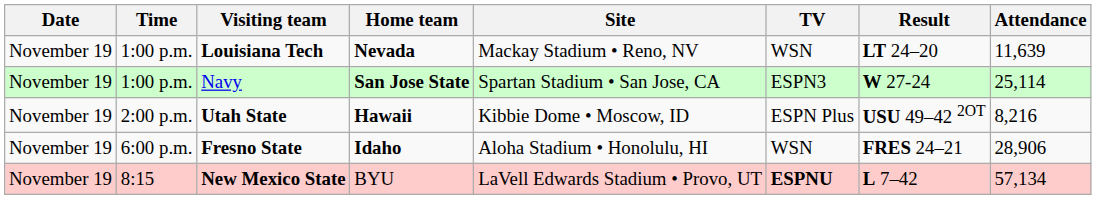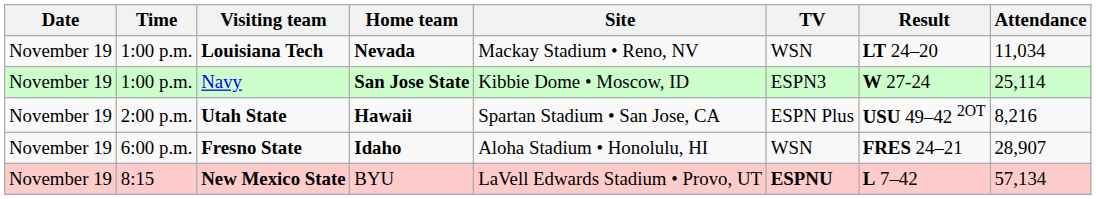 <table class="wikitable" style="font-size:95%;">
 <tr>
 <th>Date</th>
 <th>Time</th>
 <th>Visiting team</th>
 <th>Home team</th>
 <th>Site</th>
 <th>TV</th>
 <th>Result</th>
 <th>Attendance</th>
 </tr>
 <tr style=>
 <td>November 19</td>
 <td>1:00 p.m.</td>
 <td><strong>Louisiana Tech</strong></td>
 <td><strong>Nevada</strong></td>
 <td>Mackay Stadium • Reno, NV</td>
 <td>WSN</td>
 <td><strong>LT</strong> 24–20</td>
-<td>11,639</td>
+<td>11,034</td>
 </tr>
 <tr style="background:#cfc;">
 <td>November 19</td>
 <td>1:00 p.m.</td>
 <td><a href='#'>Navy</a></td>
 <td><strong>San Jose State</strong></td>
-<td>Spartan Stadium • San Jose, CA</td>
+<td>Kibbie Dome • Moscow, ID</td>
 <td>ESPN3</td>
 <td><strong>W</strong> 27-24</td>
 <td>25,114</td>
 </tr>
 <tr style=>
 <td>November 19</td>
 <td>2:00 p.m.</td>
 <td><strong>Utah State</strong></td>
 <td><strong>Hawaii</strong></td>
-<td>Kibbie Dome • Moscow, ID</td>
+<td>Spartan Stadium • San Jose, CA</td>
 <td>ESPN Plus</td>
 <td><strong>USU</strong> 49–42 <sup>2OT</sup></td>
 <td>8,216</td>
 </tr>
 <tr style=>
 <td>November 19</td>
 <td>6:00 p.m.</td>
 <td><strong>Fresno State</strong></td>
 <td><strong>Idaho</strong></td>
 <td>Aloha Stadium • Honolulu, HI</td>
 <td>WSN</td>
 <td><strong>FRES</strong> 24–21</td>
-<td>28,906</td>
+<td>28,907</td>
 </tr>
 <tr style="background:#fcc;">
 <td>November 19</td>
 <td>8:15</td>
 <td><strong>New Mexico State</strong></td>
 <td>BYU</td>
 <td>LaVell Edwards Stadium • Provo, UT</td>
 <td><strong>ESPNU</strong></td>
 <td><strong>L</strong> 7–42</td>
 <td>57,134</td>
 </tr>
 </table>
